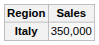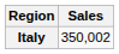 <table class="wikitable sortable plainrowheaders">
 <tr>
 <th scope="col">Region</th>
 <th scope="col">Sales</th>
 </tr>
 <tr>
 <th scope="row">Italy</th>
-<td>350,000</td>
+<td>350,002</td>
 </tr>
 </table>
